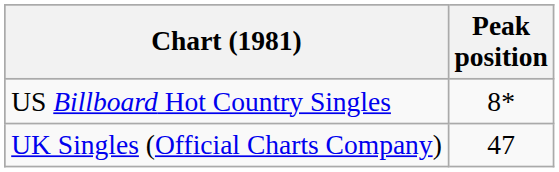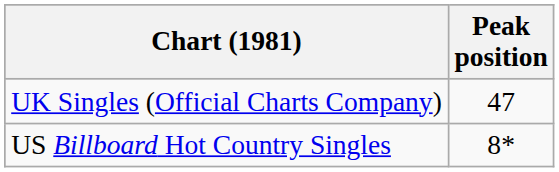 <table class="wikitable sortable" border="1">
 <tr>
 <th>Chart (1981)</th>
 <th>Peak<br>position</th>
 </tr>
 <tr>
+<td><a href='#'>UK Singles</a> (<a href='#'>Official Charts Company</a>)</td>
+<td style="text-align:center;">47</td>
+</tr>
+<tr>
 <td>US <a href='#'><em>Billboard</em> Hot Country Singles</a></td>
 <td style="text-align:center;">8*</td>
 </tr>
-<tr>
-<td><a href='#'>UK Singles</a> (<a href='#'>Official Charts Company</a>)</td>
-<td style="text-align:center;">47</td>
-</tr>
 </table>
